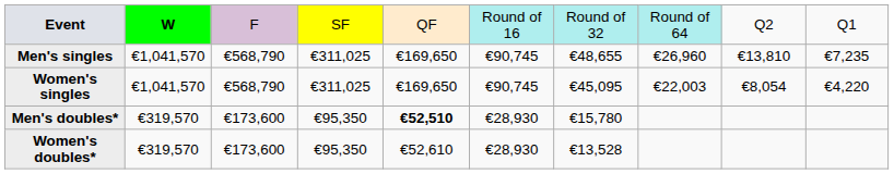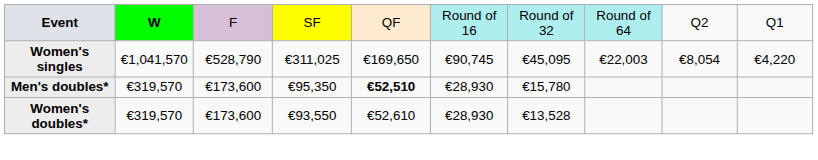 <table class=wikitable style=font-size:90%;text-align:center>
 <tr>
 <td width=130 bgcolor=dfe2e9><strong>Event</strong></td>
 <td width=80 bgcolor=lime><strong>W</strong></td>
 <td width=85 bgcolor=thistle>F</td>
 <td width=85 bgcolor=ffff00>SF</td>
 <td width=85 bgcolor=ffebcd>QF</td>
 <td width=85 bgcolor=afeeee>Round of 16</td>
 <td width=85 bgcolor=afeeee>Round of 32</td>
 <td width=85 bgcolor=afeeee>Round of 64</td>
 <td width=85>Q2</td>
 <td width=85>Q1</td>
 </tr>
 <tr>
-<th style=background:#ededed>Men's singles</th>
-<td>€1,041,570</td>
-<td>€568,790</td>
-<td>€311,025</td>
-<td>€169,650</td>
-<td>€90,745</td>
-<td>€48,655</td>
-<td>€26,960</td>
-<td>€13,810</td>
-<td>€7,235</td>
-</tr>
-<tr>
 <th style=background:#ededed>Women's singles</th>
 <td>€1,041,570</td>
-<td>€568,790</td>
+<td>€528,790</td>
 <td>€311,025</td>
 <td>€169,650</td>
 <td>€90,745</td>
 <td>€45,095</td>
 <td>€22,003</td>
 <td>€8,054</td>
 <td>€4,220</td>
 </tr>
 <tr>
 <th style=background:#ededed>Men's doubles*</th>
 <td>€319,570</td>
 <td>€173,600</td>
 <td>€95,350</td>
 <td><strong>€52,510</strong></td>
 <td>€28,930</td>
 <td>€15,780</td>
 <td></td>
 <td></td>
 <td></td>
 </tr>
 <tr>
 <th style=background:#ededed>Women's doubles*</th>
 <td>€319,570</td>
 <td>€173,600</td>
-<td>€95,350</td>
+<td>€93,550</td>
 <td>€52,610</td>
 <td>€28,930</td>
 <td>€13,528</td>
 <td></td>
 <td></td>
 <td></td>
 </tr>
 </table>
